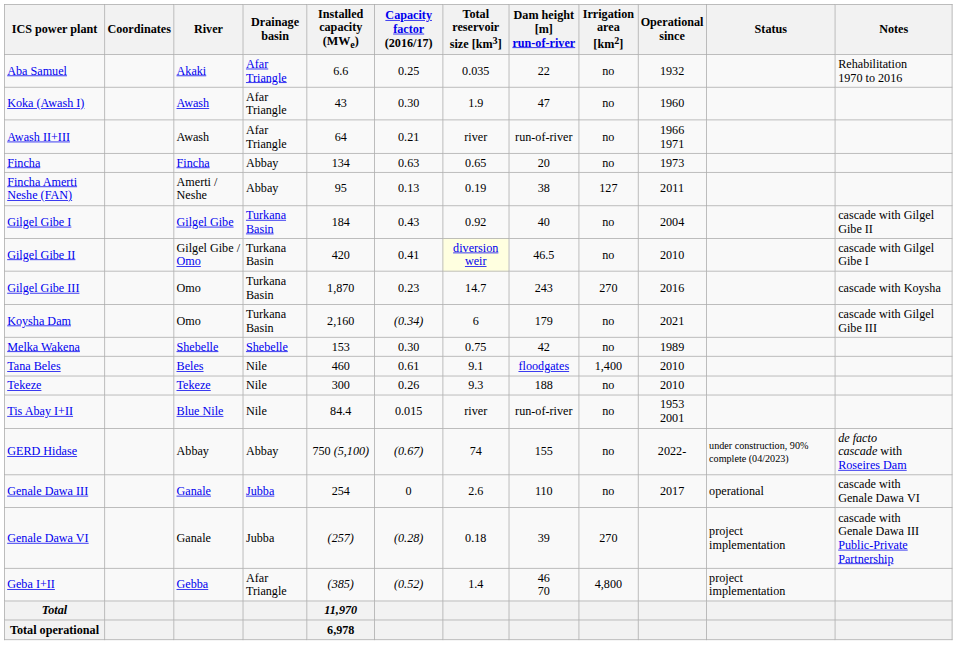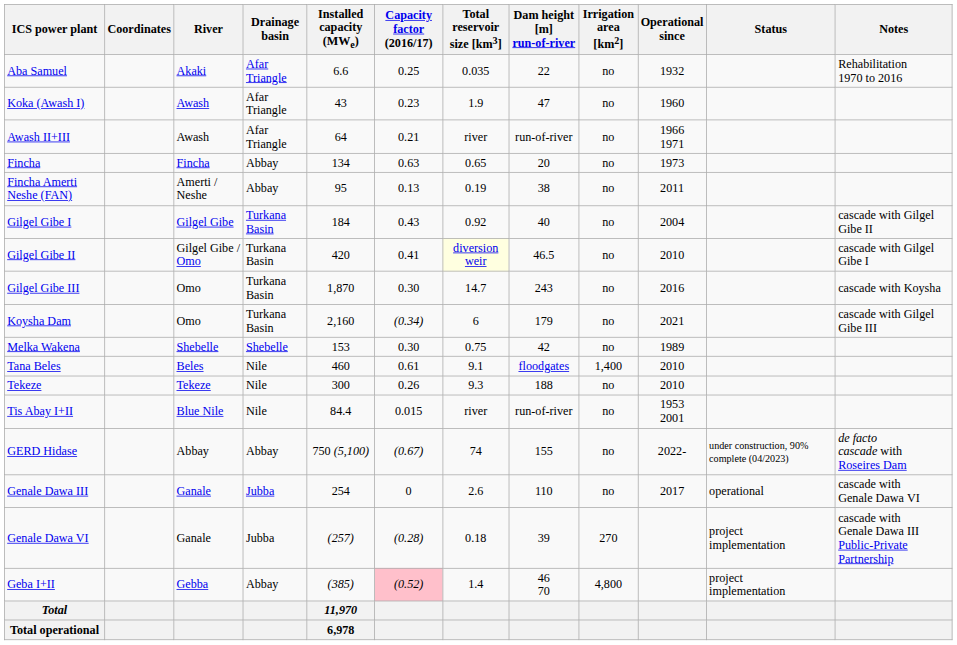 <table class="wikitable sortable">
 <tr>
 <th>ICS power plant</th>
 <th class="unsortable">Coordinates</th>
 <th>River</th>
 <th>Drainage<br>basin</th>
 <th>Installed<br>capacity (MW<sub>e</sub>)</th>
 <th><a href='#'>Capacity factor</a><br>(2016/17)</th>
 <th>Total reservoir<br>size [km<sup>3</sup>]</th>
 <th>Dam height [m]<br><a href='#'>run-of-river</a></th>
 <th>Irrigation<br>area [km<sup>2</sup>]</th>
 <th>Operational<br>since</th>
 <th>Status</th>
 <th class="unsortable">Notes</th>
 </tr>
 <tr>
 <td><a href='#'>Aba Samuel</a></td>
 <td></td>
 <td><a href='#'>Akaki</a></td>
 <td><a href='#'>Afar Triangle</a></td>
 <td style="text-align:center" data-sort-value="6.6">6.6</td>
 <td style="text-align:center" data-sort-value="0.25">0.25</td>
 <td style="text-align:center" data-sort-value="0.035">0.035</td>
 <td style="text-align:center" data-sort-value="22">22</td>
 <td style="text-align:center" data-sort-value="0">no</td>
 <td style="text-align:center">1932</td>
 <td></td>
 <td>Rehabilitation<br>1970 to 2016</td>
 </tr>
 <tr>
 <td><a href='#'>Koka (Awash I)</a></td>
 <td></td>
 <td><a href='#'>Awash</a></td>
 <td>Afar Triangle</td>
 <td style="text-align:center" data-sort-value="43">43</td>
-<td style="text-align:center" data-sort-value="0.3">0.30</td>
+<td style="text-align:center" data-sort-value="0.23">0.23</td>
 <td style="text-align:center" data-sort-value="1.9">1.9</td>
 <td style="text-align:center" data-sort-value="47">47</td>
 <td style="text-align:center" data-sort-value="0">no</td>
 <td style="text-align:center">1960</td>
 <td></td>
 <td></td>
 </tr>
 <tr>
 <td><a href='#'>Awash II+III</a></td>
 <td></td>
 <td>Awash</td>
 <td>Afar Triangle</td>
 <td style="text-align:center" data-sort-value="64">64</td>
 <td style="text-align:center" data-sort-value="0.21">0.21</td>
 <td style="text-align:center" data-sort-value="0">river</td>
 <td style="text-align:center" data-sort-value="0">run-of-river</td>
 <td style="text-align:center" data-sort-value="0">no</td>
 <td style="text-align:center">1966<br>1971</td>
 <td></td>
 <td></td>
 </tr>
 <tr>
 <td><a href='#'>Fincha</a></td>
 <td></td>
 <td><a href='#'>Fincha</a></td>
 <td>Abbay</td>
 <td style="text-align:center" data-sort-value="134">134</td>
 <td style="text-align:center" data-sort-value="0.63">0.63</td>
 <td style="text-align:center" data-sort-value="0.65">0.65</td>
 <td style="text-align:center" data-sort-value="20">20</td>
 <td style="text-align:center" data-sort-value="0">no</td>
 <td style="text-align:center">1973</td>
 <td></td>
 <td></td>
 </tr>
 <tr>
 <td><a href='#'>Fincha Amerti Neshe (FAN)</a></td>
 <td></td>
 <td>Amerti / Neshe</td>
 <td>Abbay</td>
 <td style="text-align:center" data-sort-value="95">95</td>
 <td style="text-align:center" data-sort-value="0.13">0.13</td>
 <td style="text-align:center" data-sort-value="0.19">0.19</td>
 <td style="text-align:center" data-sort-value="38">38</td>
-<td style="text-align:center" data-sort-value="127">127</td>
+<td style="text-align:center" data-sort-value="0">no</td>
 <td style="text-align:center">2011</td>
 <td></td>
 <td></td>
 </tr>
 <tr>
 <td><a href='#'>Gilgel Gibe I</a></td>
 <td></td>
 <td><a href='#'>Gilgel Gibe</a></td>
 <td><a href='#'>Turkana Basin</a></td>
 <td style="text-align:center" data-sort-value="184">184</td>
 <td style="text-align:center" data-sort-value="0.43">0.43</td>
 <td style="text-align:center" data-sort-value="0.92">0.92</td>
 <td style="text-align:center" data-sort-value="40">40</td>
 <td style="text-align:center" data-sort-value="0">no</td>
 <td style="text-align:center">2004</td>
 <td></td>
 <td>cascade with Gilgel Gibe II</td>
 </tr>
 <tr>
 <td><a href='#'>Gilgel Gibe II</a></td>
 <td></td>
 <td>Gilgel Gibe / <a href='#'>Omo</a></td>
 <td>Turkana Basin</td>
 <td style="text-align:center" data-sort-value="420">420</td>
 <td style="text-align:center" data-sort-value="0.41">0.41</td>
 <td style="background: lightyellow; text-align:center" data-sort-value="0.01"><a href='#'>diversion<br>weir</a></td>
 <td style="text-align:center" data-sort-value="46.5">46.5</td>
 <td style="text-align:center" data-sort-value="0">no</td>
 <td style="text-align:center">2010</td>
 <td></td>
 <td>cascade with Gilgel Gibe I</td>
 </tr>
 <tr>
 <td><a href='#'>Gilgel Gibe III</a></td>
 <td></td>
 <td>Omo</td>
 <td>Turkana Basin</td>
 <td style="text-align:center" data-sort-value="1870">1,870</td>
-<td style="text-align:center" data-sort-value="0.23">0.23</td>
+<td style="text-align:center" data-sort-value="0.3">0.30</td>
 <td style="text-align:center" data-sort-value="14.7">14.7</td>
 <td style="text-align:center" data-sort-value="243">243</td>
-<td style="text-align:center" data-sort-value="270">270</td>
+<td style="text-align:center" data-sort-value="0">no</td>
 <td style="text-align:center">2016</td>
 <td></td>
 <td>cascade with Koysha</td>
 </tr>
 <tr>
 <td><a href='#'>Koysha Dam</a></td>
 <td></td>
 <td>Omo</td>
 <td>Turkana Basin</td>
 <td style="text-align:center" data-sort-value="2160">2,160</td>
 <td style="text-align:center" data-sort-value="0.34"><em>(0.34)</em></td>
 <td style="text-align:center" data-sort-value="6">6</td>
 <td style="text-align:center" data-sort-value="179">179</td>
 <td style="text-align:center" data-sort-value="0">no</td>
 <td style="text-align:center">2021</td>
 <td></td>
 <td>cascade with Gilgel Gibe III</td>
 </tr>
 <tr>
 <td><a href='#'>Melka Wakena</a></td>
 <td></td>
 <td><a href='#'>Shebelle</a></td>
 <td><a href='#'>Shebelle</a></td>
 <td style="text-align:center" data-sort-value="153">153</td>
 <td style="text-align:center" data-sort-value="0.3">0.30</td>
 <td style="text-align:center" data-sort-value="0.75">0.75</td>
 <td style="text-align:center" data-sort-value="42">42</td>
 <td style="text-align:center" data-sort-value="0">no</td>
 <td style="text-align:center">1989</td>
 <td></td>
 <td></td>
 </tr>
 <tr>
 <td><a href='#'>Tana Beles</a></td>
 <td></td>
 <td><a href='#'>Beles</a></td>
 <td>Nile</td>
 <td style="text-align:center" data-sort-value="460">460</td>
 <td style="text-align:center" data-sort-value="0.61">0.61</td>
 <td style="text-align:center" data-sort-value="9.1">9.1</td>
 <td style="text-align:center" data-sort-value="5"><a href='#'>floodgates</a></td>
 <td style="text-align:center" data-sort-value="1400">1,400</td>
 <td style="text-align:center">2010</td>
 <td></td>
 <td></td>
 </tr>
 <tr>
 <td><a href='#'>Tekeze</a></td>
 <td></td>
 <td><a href='#'>Tekeze</a></td>
 <td>Nile</td>
 <td style="text-align:center" data-sort-value="300">300</td>
 <td style="text-align:center" data-sort-value="0.26">0.26</td>
 <td style="text-align:center" data-sort-value="9.3">9.3</td>
 <td style="text-align:center" data-sort-value="185">188</td>
 <td style="text-align:center" data-sort-value="0">no</td>
 <td style="text-align:center">2010</td>
 <td></td>
 <td></td>
 </tr>
 <tr>
 <td><a href='#'>Tis Abay I+II</a></td>
 <td></td>
 <td><a href='#'>Blue Nile</a></td>
 <td>Nile</td>
 <td style="text-align:center" data-sort-value="84.4">84.4</td>
 <td style="text-align:center" data-sort-value="0.015">0.015</td>
 <td style="text-align:center" data-sort-value="0">river</td>
 <td style="text-align:center" data-sort-value="0">run-of-river</td>
 <td style="text-align:center" data-sort-value="0">no</td>
 <td style="text-align:center">1953<br>2001</td>
 <td></td>
 <td></td>
 </tr>
 <tr>
 <td><a href='#'>GERD Hidase</a></td>
 <td></td>
 <td>Abbay</td>
 <td>Abbay</td>
 <td style="text-align:center" data-sort-value="750">750 <em>(5,100)</em></td>
 <td style="text-align:center" data-sort-value="0.67"><em>(0.67)</em></td>
 <td style="text-align:center" data-sort-value="74">74</td>
 <td style="text-align:center" data-sort-value="155">155</td>
 <td style="text-align:center" data-sort-value="0">no</td>
 <td style="text-align:center">2022-</td>
 <td><small>under construction, 90% complete (04/2023)</small></td>
 <td><em>de facto<br>cascade</em> with <a href='#'>Roseires Dam</a></td>
 </tr>
 <tr>
 <td><a href='#'>Genale Dawa III</a></td>
 <td></td>
 <td><a href='#'>Ganale</a></td>
 <td><a href='#'>Jubba</a></td>
 <td style="text-align:center" data-sort-value="254">254</td>
 <td style="text-align:center" data-sort-value="0">0 </td>
 <td style="text-align:center" data-sort-value="2.6">2.6</td>
 <td style="text-align:center" data-sort-value="110">110</td>
 <td style="text-align:center" data-sort-value="0">no</td>
 <td style="text-align:center">2017</td>
 <td>operational</td>
 <td>cascade with Genale Dawa VI</td>
 </tr>
 <tr>
 <td><a href='#'>Genale Dawa VI</a></td>
 <td></td>
 <td>Ganale</td>
 <td>Jubba</td>
 <td style="text-align:center" data-sort-value="257"><em>(257)</em></td>
 <td style="text-align:center" data-sort-value="0.28"><em>(0.28)</em></td>
 <td style="text-align:center" data-sort-value="0.18">0.18</td>
 <td style="text-align:center" data-sort-value="39">39</td>
 <td style="text-align:center" data-sort-value="270">270</td>
 <td style="text-align:center"></td>
 <td>project<br>implementation</td>
 <td>cascade with Genale Dawa III<br><a href='#'>Public-Private Partnership</a></td>
 </tr>
 <tr>
 <td><a href='#'>Geba I+II</a></td>
 <td></td>
 <td><a href='#'>Gebba</a></td>
-<td>Afar Triangle</td>
+<td>Abbay</td>
 <td style="text-align:center" data-sort-value="385"><em>(385)</em></td>
-<td style="text-align:center" data-sort-value="0.52"><em>(0.52)</em></td>
+<td style="background: pink; text-align:center" data-sort-value="0.52"><em>(0.52)</em></td>
 <td style="text-align:center" data-sort-value="1.4">1.4</td>
 <td style="text-align:center" data-sort-value="58">46<br>70</td>
 <td style="text-align:center" data-sort-value="4800">4,800</td>
 <td style="text-align:center"></td>
 <td>project<br>implementation</td>
 <td></td>
 </tr>
 <tr style="background:#F0F0F0;">
 <th><em>Total</em></th>
 <th></th>
 <th></th>
 <th></th>
 <th><em>11,970</em></th>
 <th></th>
 <th></th>
 <th></th>
 <th></th>
 <th></th>
 <th></th>
 <th></th>
 </tr>
 <tr style="background:#F0F0F0;">
 <th>Total operational</th>
 <th></th>
 <th></th>
 <th></th>
 <th>6,978</th>
 <th></th>
 <th></th>
 <th></th>
 <th></th>
 <th></th>
 <th></th>
 <th></th>
 </tr>
 </table>
